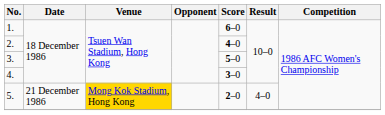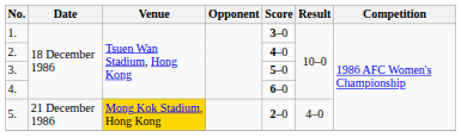 <table class="wikitable">
 <tr>
 <th>No.</th>
 <th>Date</th>
 <th>Venue</th>
 <th>Opponent</th>
 <th>Score</th>
 <th>Result</th>
 <th>Competition</th>
 </tr>
 <tr>
 <td>1.</td>
 <td rowspan=4>18 December 1986</td>
 <td rowspan=4><a href='#'>Tsuen Wan Stadium</a>, <a href='#'>Hong Kong</a></td>
 <td rowspan=4></td>
-<td align=center><strong>6</strong>–0</td>
+<td align=center><strong>3</strong>–0</td>
 <td rowspan=4 align=center>10–0</td>
 <td rowspan=5><a href='#'>1986 AFC Women's Championship</a></td>
 </tr>
 <tr>
 <td>2.</td>
 <td align=center><strong>4</strong>–0</td>
 </tr>
 <tr>
 <td>3.</td>
 <td align=center><strong>5</strong>–0</td>
 </tr>
 <tr>
 <td>4.</td>
-<td align=center><strong>3</strong>–0</td>
+<td align=center><strong>6</strong>–0</td>
 </tr>
 <tr>
 <td>5.</td>
 <td>21 December 1986</td>
 <td style="background: gold;"><a href='#'>Mong Kok Stadium</a>, Hong Kong</td>
 <td></td>
 <td align=center><strong>2</strong>–0</td>
 <td align=center>4–0</td>
 </tr>
 <tr>
 </tr>
 </table>
